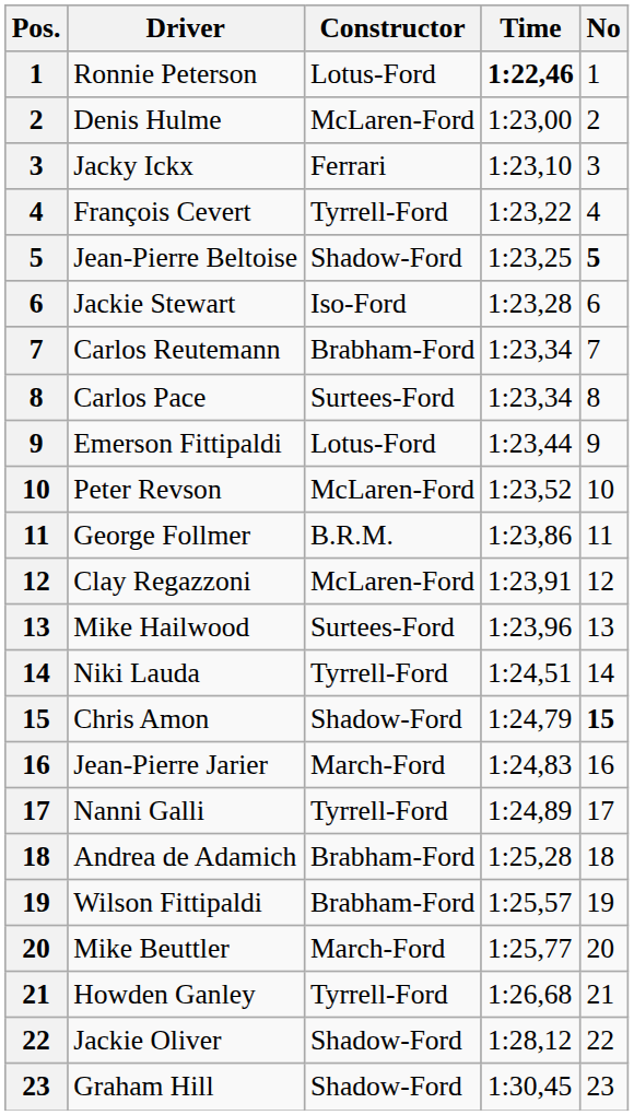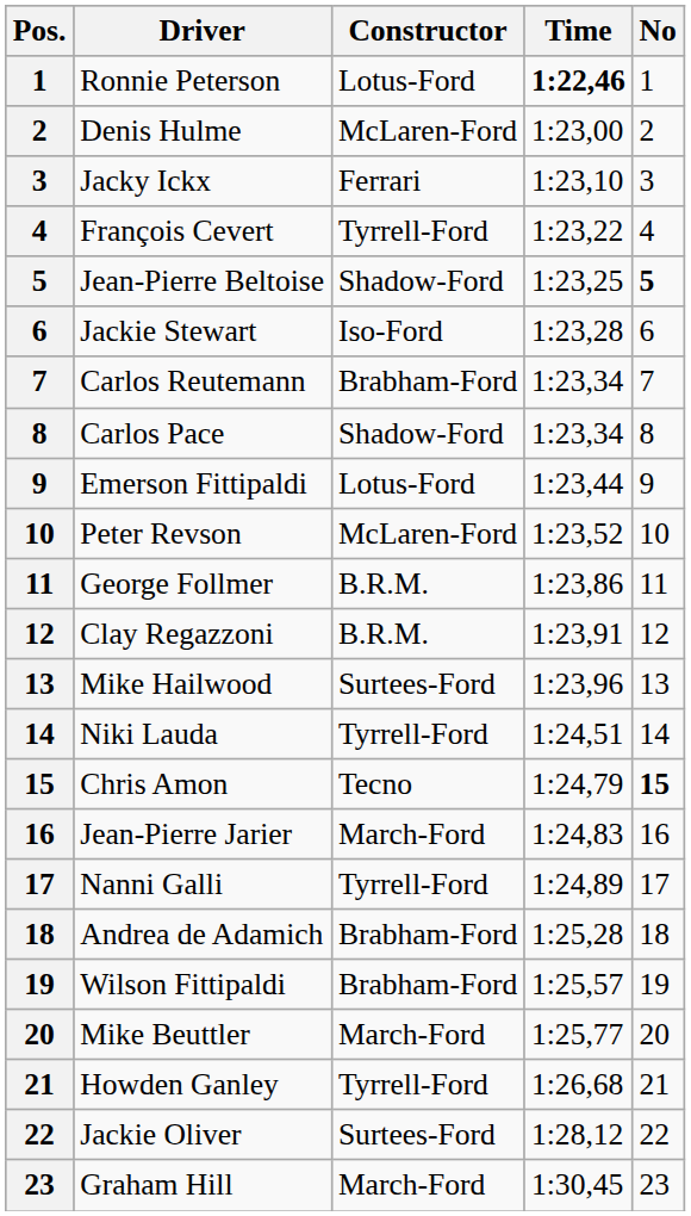 <table class="wikitable sortable" style="font-size: 95%;">
 <tr>
 <th>Pos.</th>
 <th>Driver</th>
 <th>Constructor</th>
 <th>Time</th>
 <th>No</th>
 </tr>
 <tr>
 <th>1</th>
 <td>Ronnie Peterson</td>
 <td>Lotus-Ford</td>
 <td><strong>1:22,46</strong></td>
 <td>1</td>
 </tr>
 <tr>
 <th>2</th>
 <td>Denis Hulme</td>
 <td>McLaren-Ford</td>
 <td>1:23,00</td>
 <td>2</td>
 </tr>
 <tr>
 <th>3</th>
 <td>Jacky Ickx</td>
 <td>Ferrari</td>
 <td>1:23,10</td>
 <td>3</td>
 </tr>
 <tr>
 <th>4</th>
 <td>François Cevert</td>
 <td>Tyrrell-Ford</td>
 <td>1:23,22</td>
 <td>4</td>
 </tr>
 <tr>
 <th>5</th>
 <td>Jean-Pierre Beltoise</td>
 <td>Shadow-Ford</td>
 <td>1:23,25</td>
 <td><strong>5</strong></td>
 </tr>
 <tr>
 <th>6</th>
 <td>Jackie Stewart</td>
 <td>Iso-Ford</td>
 <td>1:23,28</td>
 <td>6</td>
 </tr>
 <tr>
 <th>7</th>
 <td>Carlos Reutemann</td>
 <td>Brabham-Ford</td>
 <td>1:23,34</td>
 <td>7</td>
 </tr>
 <tr>
 <th>8</th>
 <td>Carlos Pace</td>
-<td>Surtees-Ford</td>
+<td>Shadow-Ford</td>
 <td>1:23,34</td>
 <td>8</td>
 </tr>
 <tr>
 <th>9</th>
 <td>Emerson Fittipaldi</td>
 <td>Lotus-Ford</td>
 <td>1:23,44</td>
 <td>9</td>
 </tr>
 <tr>
 <th>10</th>
 <td>Peter Revson</td>
 <td>McLaren-Ford</td>
 <td>1:23,52</td>
 <td>10</td>
 </tr>
 <tr>
 <th>11</th>
 <td>George Follmer</td>
 <td>B.R.M.</td>
 <td>1:23,86</td>
 <td>11</td>
 </tr>
 <tr>
 <th>12</th>
 <td>Clay Regazzoni</td>
-<td>McLaren-Ford</td>
+<td>B.R.M.</td>
 <td>1:23,91</td>
 <td>12</td>
 </tr>
 <tr>
 <th>13</th>
 <td>Mike Hailwood</td>
 <td>Surtees-Ford</td>
 <td>1:23,96</td>
 <td>13</td>
 </tr>
 <tr>
 <th>14</th>
 <td>Niki Lauda</td>
 <td>Tyrrell-Ford</td>
 <td>1:24,51</td>
 <td>14</td>
 </tr>
 <tr>
 <th>15</th>
 <td>Chris Amon</td>
-<td>Shadow-Ford</td>
+<td>Tecno</td>
 <td>1:24,79</td>
 <td><strong>15</strong></td>
 </tr>
 <tr>
 <th>16</th>
 <td>Jean-Pierre Jarier</td>
 <td>March-Ford</td>
 <td>1:24,83</td>
 <td>16</td>
 </tr>
 <tr>
 <th>17</th>
 <td>Nanni Galli</td>
 <td>Tyrrell-Ford</td>
 <td>1:24,89</td>
 <td>17</td>
 </tr>
 <tr>
 <th>18</th>
 <td>Andrea de Adamich</td>
 <td>Brabham-Ford</td>
 <td>1:25,28</td>
 <td>18</td>
 </tr>
 <tr>
 <th>19</th>
 <td>Wilson Fittipaldi</td>
 <td>Brabham-Ford</td>
 <td>1:25,57</td>
 <td>19</td>
 </tr>
 <tr>
 <th>20</th>
 <td>Mike Beuttler</td>
 <td>March-Ford</td>
 <td>1:25,77</td>
 <td>20</td>
 </tr>
 <tr>
 <th>21</th>
 <td>Howden Ganley</td>
 <td>Tyrrell-Ford</td>
 <td>1:26,68</td>
 <td>21</td>
 </tr>
 <tr>
 <th>22</th>
 <td>Jackie Oliver</td>
-<td>Shadow-Ford</td>
+<td>Surtees-Ford</td>
 <td>1:28,12</td>
 <td>22</td>
 </tr>
 <tr>
 <th>23</th>
 <td>Graham Hill</td>
-<td>Shadow-Ford</td>
+<td>March-Ford</td>
 <td>1:30,45</td>
 <td>23</td>
 </tr>
 </table>
